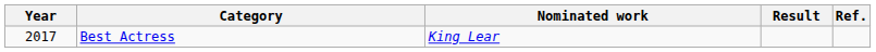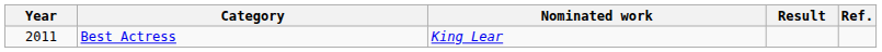 <table class=wikitable>
 <tr>
 <th scope="col" style="width:5em;">Year</th>
 <th scope="col" style="width:26em;">Category</th>
 <th scope="col" style="width:25em;">Nominated work</th>
 <th scope="col" style="width:5em;">Result</th>
 <th>Ref.</th>
 </tr>
 <tr>
-<td style="text-align:center;">2017</td>
+<td style="text-align:center;">2011</td>
 <td><a href='#'>Best Actress</a></td>
 <td><em><a href='#'>King Lear</a></em></td>
 <td></td>
 <td></td>
 </tr>
 </table>
